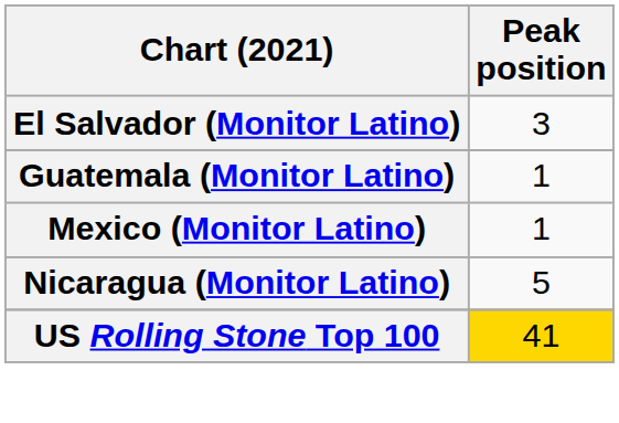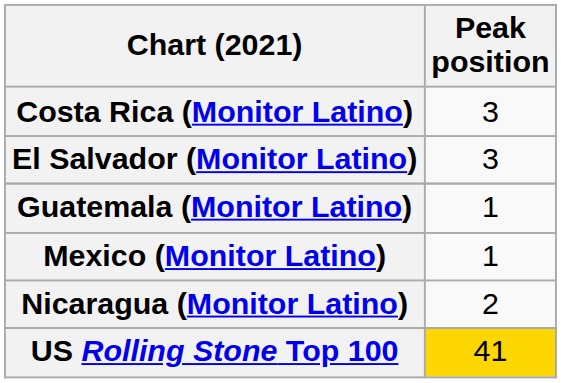 <table class="wikitable sortable plainrowheaders" style="text-align:center;">
 <tr>
 <th>Chart (2021)</th>
 <th>Peak<br>position</th>
+</tr>
+<tr>
+<th scope="row">Costa Rica (<a href='#'>Monitor Latino</a>)</th>
+<td>3</td>
 </tr>
 <tr>
 <th scope="row">El Salvador (<a href='#'>Monitor Latino</a>)</th>
 <td>3</td>
 </tr>
 <tr>
 </tr>
 <tr>
 <th scope="row">Guatemala (<a href='#'>Monitor Latino</a>)</th>
 <td>1</td>
 </tr>
 <tr>
 <th scope="row">Mexico (<a href='#'>Monitor Latino</a>)</th>
 <td>1</td>
 </tr>
 <tr>
 <th scope="row">Nicaragua (<a href='#'>Monitor Latino</a>)</th>
-<td>5</td>
+<td>2</td>
 </tr>
 <tr>
 </tr>
 <tr>
 </tr>
 <tr>
 </tr>
 <tr>
 </tr>
 <tr>
 <th scope="row">US <a href='#'><em>Rolling Stone</em> Top 100</a></th>
 <td style="background: gold;">41</td>
 </tr>
 </table>
